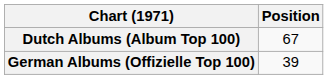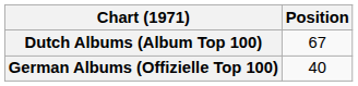 <table class="wikitable sortable plainrowheaders" style="text-align:center">
 <tr>
 <th scope="col">Chart (1971)</th>
 <th scope="col">Position</th>
 </tr>
 <tr>
 <th scope="row">Dutch Albums (Album Top 100)</th>
 <td>67</td>
 </tr>
 <tr>
 <th scope="row">German Albums (Offizielle Top 100)</th>
-<td>39</td>
+<td>40</td>
 </tr>
 </table>
